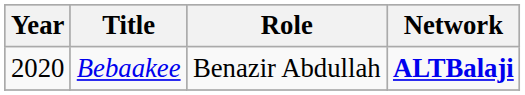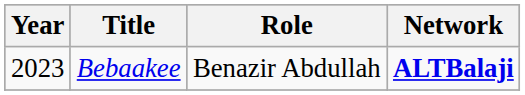 <table class="wikitable">
 <tr>
 <th>Year</th>
 <th>Title</th>
 <th>Role</th>
 <th>Network</th>
 </tr>
 <tr>
-<td>2020</td>
+<td>2023</td>
 <td><em><a href='#'>Bebaakee</a></em></td>
 <td>Benazir Abdullah</td>
 <td><strong><a href='#'>ALTBalaji</a></strong></td>
 </tr>
 </table>
